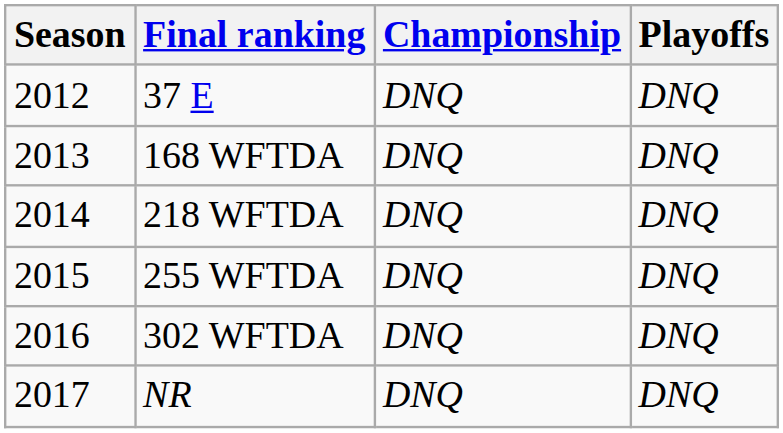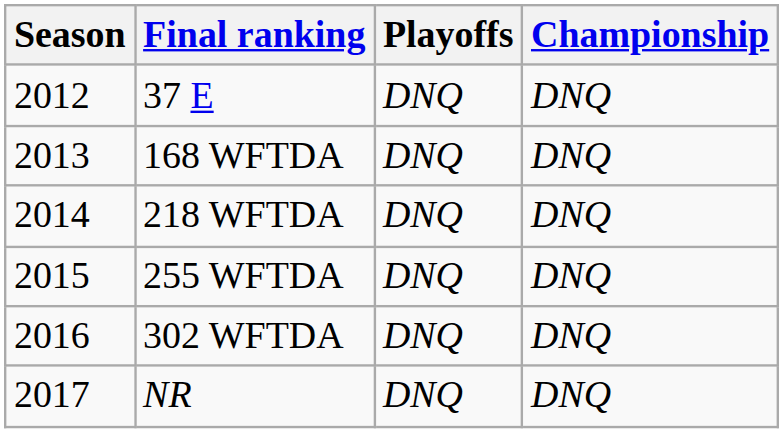 <table class="wikitable sortable">
 <tr>
 <th>Season</th>
 <th><a href='#'>Final ranking</a></th>
+<th>Playoffs</th>
 <th><a href='#'>Championship</a></th>
-<th>Playoffs</th>
 </tr>
 <tr>
 <td>2012</td>
 <td>37 <a href='#'>E</a></td>
 <td><em>DNQ</em></td>
 <td><em>DNQ</em></td>
 </tr>
 <tr>
 <td>2013</td>
 <td>168 WFTDA</td>
 <td><em>DNQ</em></td>
 <td><em>DNQ</em></td>
 </tr>
 <tr>
 <td>2014</td>
 <td>218 WFTDA</td>
 <td><em>DNQ</em></td>
 <td><em>DNQ</em></td>
 </tr>
 <tr>
 <td>2015</td>
 <td>255 WFTDA</td>
 <td><em>DNQ</em></td>
 <td><em>DNQ</em></td>
 </tr>
 <tr>
 <td>2016</td>
 <td>302 WFTDA</td>
 <td><em>DNQ</em></td>
 <td><em>DNQ</em></td>
 </tr>
 <tr>
 <td>2017</td>
 <td><em>NR</em></td>
 <td><em>DNQ</em></td>
 <td><em>DNQ</em></td>
 </tr>
 </table>
